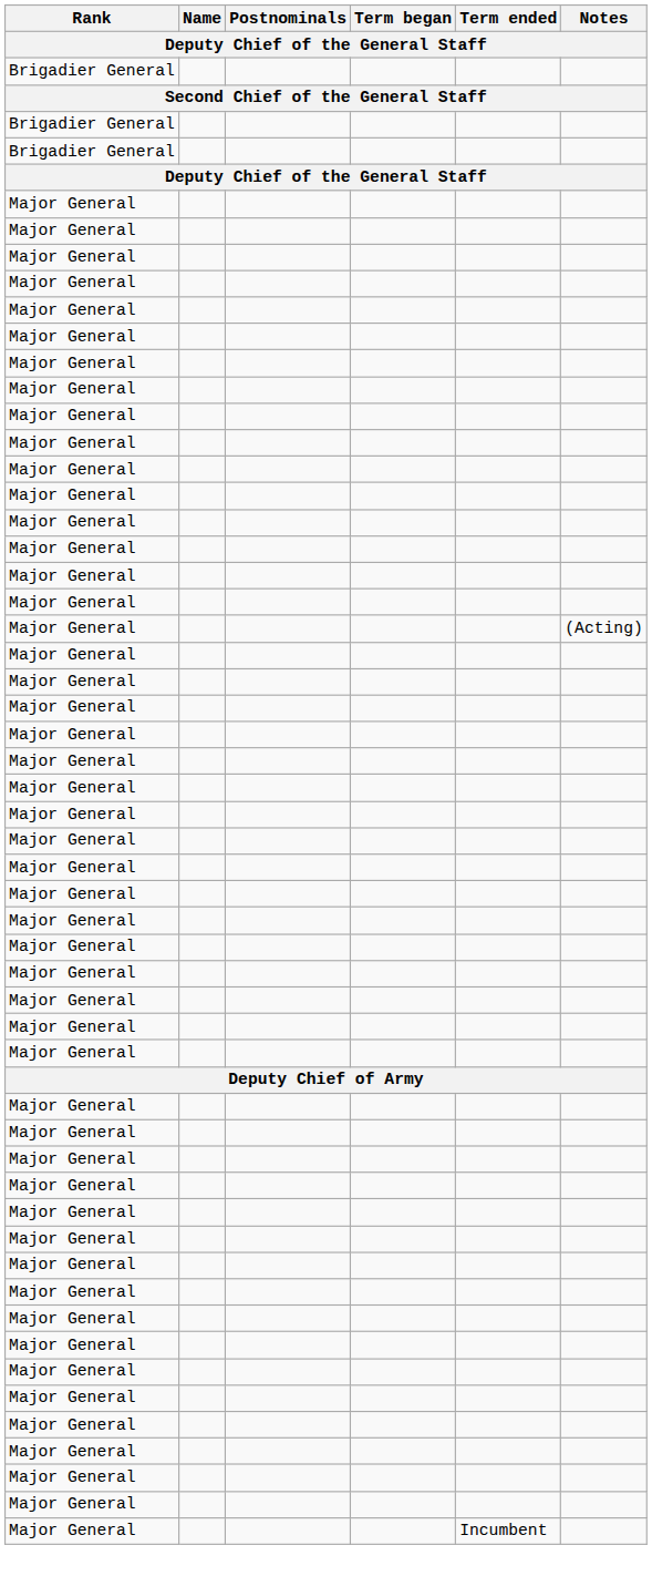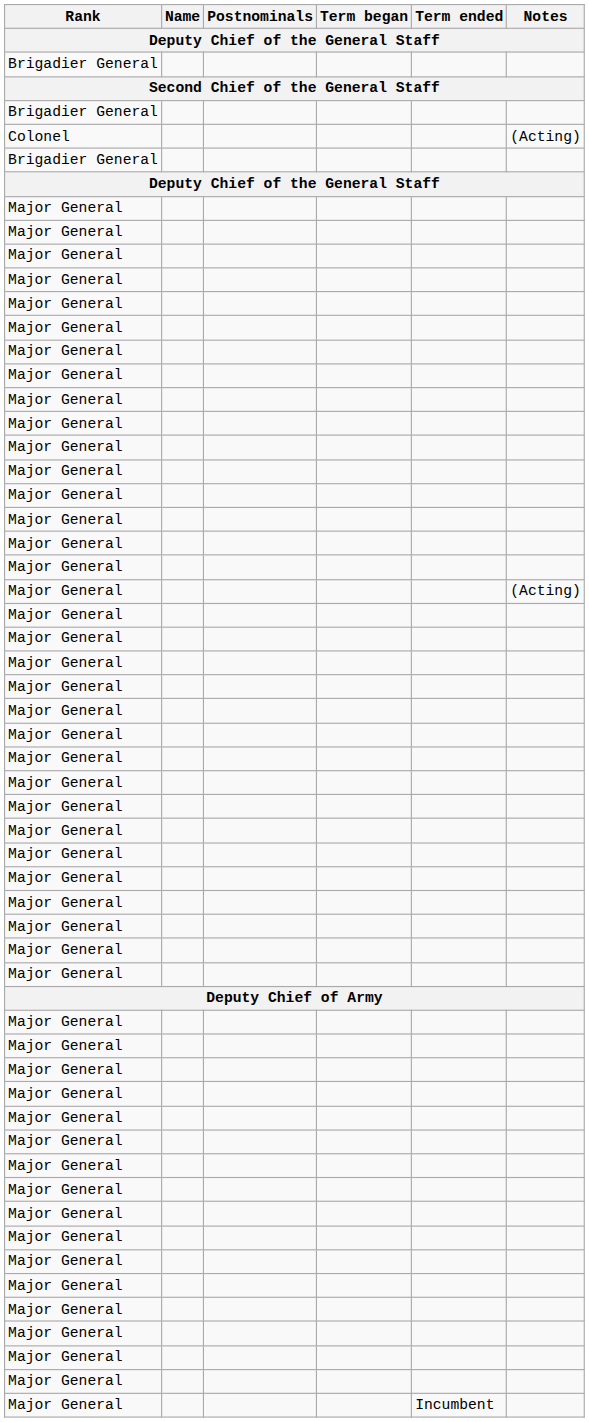 <table class="wikitable sortable">
 <tr>
 <th>Rank</th>
 <th>Name</th>
 <th>Postnominals</th>
 <th>Term began</th>
 <th>Term ended</th>
 <th class="unsortable">Notes</th>
 </tr>
 <tr>
 <th colspan=6 background=white>Deputy Chief of the General Staff</th>
 </tr>
 <tr>
 <td>Brigadier General</td>
 <td></td>
 <td></td>
 <td></td>
 <td></td>
 <td></td>
 </tr>
 <tr>
 <th colspan=6 background=white>Second Chief of the General Staff</th>
 </tr>
 <tr>
 <td>Brigadier General</td>
 <td></td>
 <td></td>
 <td></td>
 <td></td>
 <td></td>
+</tr>
+<tr>
+<td>Colonel</td>
+<td></td>
+<td></td>
+<td></td>
+<td></td>
+<td>(Acting)</td>
 </tr>
 <tr>
 <td>Brigadier General</td>
 <td></td>
 <td></td>
 <td></td>
 <td></td>
 <td></td>
 </tr>
 <tr>
 <th colspan=6 background=white>Deputy Chief of the General Staff</th>
 </tr>
 <tr>
 <td>Major General</td>
 <td></td>
 <td></td>
 <td></td>
 <td></td>
 <td></td>
 </tr>
 <tr>
 <td>Major General</td>
 <td></td>
 <td></td>
 <td></td>
 <td></td>
 <td></td>
 </tr>
 <tr>
 <td>Major General</td>
 <td></td>
 <td></td>
 <td></td>
 <td></td>
 <td></td>
 </tr>
 <tr>
 <td>Major General</td>
 <td></td>
 <td></td>
 <td></td>
 <td></td>
 <td></td>
 </tr>
 <tr>
 <td>Major General</td>
 <td></td>
 <td></td>
 <td></td>
 <td></td>
 <td></td>
 </tr>
 <tr>
 <td>Major General</td>
 <td></td>
 <td></td>
 <td></td>
 <td></td>
 <td></td>
 </tr>
 <tr>
 <td>Major General</td>
 <td></td>
 <td></td>
 <td></td>
 <td></td>
 <td></td>
 </tr>
 <tr>
 <td>Major General</td>
 <td></td>
 <td></td>
 <td></td>
 <td></td>
 <td></td>
 </tr>
 <tr>
 <td>Major General</td>
 <td></td>
 <td></td>
 <td></td>
 <td></td>
 <td></td>
 </tr>
 <tr>
 <td>Major General</td>
 <td></td>
 <td></td>
 <td></td>
 <td></td>
 <td></td>
 </tr>
 <tr>
 <td>Major General</td>
 <td></td>
 <td></td>
 <td></td>
 <td></td>
 <td></td>
 </tr>
 <tr>
 <td>Major General</td>
 <td></td>
 <td></td>
 <td></td>
 <td></td>
 <td></td>
 </tr>
 <tr>
 <td>Major General</td>
 <td></td>
 <td></td>
 <td></td>
 <td></td>
 <td></td>
 </tr>
 <tr>
 <td>Major General</td>
 <td></td>
 <td></td>
 <td></td>
 <td></td>
 <td></td>
 </tr>
 <tr>
 <td>Major General</td>
 <td></td>
 <td></td>
 <td></td>
 <td></td>
 <td></td>
 </tr>
 <tr>
 <td>Major General</td>
 <td></td>
 <td></td>
 <td></td>
 <td></td>
 <td></td>
 </tr>
 <tr>
 <td>Major General</td>
 <td></td>
 <td></td>
 <td></td>
 <td></td>
 <td>(Acting)</td>
 </tr>
 <tr>
 <td>Major General</td>
 <td></td>
 <td></td>
 <td></td>
 <td></td>
 <td></td>
 </tr>
 <tr>
 <td>Major General</td>
 <td></td>
 <td></td>
 <td></td>
 <td></td>
 <td></td>
 </tr>
 <tr>
 <td>Major General</td>
 <td></td>
 <td></td>
 <td></td>
 <td></td>
 <td></td>
 </tr>
 <tr>
 <td>Major General</td>
 <td></td>
 <td></td>
 <td></td>
 <td></td>
 <td></td>
 </tr>
 <tr>
 <td>Major General</td>
 <td></td>
 <td></td>
 <td></td>
 <td></td>
 <td></td>
 </tr>
 <tr>
 <td>Major General</td>
 <td></td>
 <td></td>
 <td></td>
 <td></td>
 <td></td>
 </tr>
 <tr>
 <td>Major General</td>
 <td></td>
 <td></td>
 <td></td>
 <td></td>
 <td></td>
 </tr>
 <tr>
 <td>Major General</td>
 <td></td>
 <td></td>
 <td></td>
 <td></td>
 <td></td>
 </tr>
 <tr>
 <td>Major General</td>
 <td></td>
 <td></td>
 <td></td>
 <td></td>
 <td></td>
 </tr>
 <tr>
 <td>Major General</td>
 <td></td>
 <td></td>
 <td></td>
 <td></td>
 <td></td>
 </tr>
 <tr>
 <td>Major General</td>
 <td></td>
 <td></td>
 <td></td>
 <td></td>
 <td></td>
 </tr>
 <tr>
 <td>Major General</td>
 <td></td>
 <td></td>
 <td></td>
 <td></td>
 <td></td>
 </tr>
 <tr>
 <td>Major General</td>
 <td></td>
 <td></td>
 <td></td>
 <td></td>
 <td></td>
 </tr>
 <tr>
 <td>Major General</td>
 <td></td>
 <td></td>
 <td></td>
 <td></td>
 <td></td>
 </tr>
 <tr>
 <td>Major General</td>
 <td></td>
 <td></td>
 <td></td>
 <td></td>
 <td></td>
 </tr>
 <tr>
 <td>Major General</td>
 <td></td>
 <td></td>
 <td></td>
 <td></td>
 <td></td>
 </tr>
 <tr>
 <th colspan=6 background=white>Deputy Chief of Army</th>
 </tr>
 <tr>
 <td>Major General</td>
 <td></td>
 <td></td>
 <td></td>
 <td></td>
 <td></td>
 </tr>
 <tr>
 <td>Major General</td>
 <td></td>
 <td></td>
 <td></td>
 <td></td>
 <td></td>
 </tr>
 <tr>
 <td>Major General</td>
 <td></td>
 <td></td>
 <td></td>
 <td></td>
 <td></td>
 </tr>
 <tr>
 <td>Major General</td>
 <td></td>
 <td></td>
 <td></td>
 <td></td>
 <td></td>
 </tr>
 <tr>
 <td>Major General</td>
 <td></td>
 <td></td>
 <td></td>
 <td></td>
 <td></td>
 </tr>
 <tr>
 <td>Major General</td>
 <td></td>
 <td></td>
 <td></td>
 <td></td>
 <td></td>
 </tr>
 <tr>
 <td>Major General</td>
 <td></td>
 <td></td>
 <td></td>
 <td></td>
 <td></td>
 </tr>
 <tr>
 <td>Major General</td>
 <td></td>
 <td></td>
 <td></td>
 <td></td>
 <td></td>
 </tr>
 <tr>
 <td>Major General</td>
 <td></td>
 <td></td>
 <td></td>
 <td></td>
 <td></td>
 </tr>
 <tr>
 <td>Major General</td>
 <td></td>
 <td></td>
 <td></td>
 <td></td>
 <td></td>
 </tr>
 <tr>
 <td>Major General</td>
 <td></td>
 <td></td>
 <td></td>
 <td></td>
 <td></td>
 </tr>
 <tr>
 <td>Major General</td>
 <td></td>
 <td></td>
 <td></td>
 <td></td>
 <td></td>
 </tr>
 <tr>
 <td>Major General</td>
 <td></td>
 <td></td>
 <td></td>
 <td></td>
 <td></td>
 </tr>
 <tr>
 <td>Major General</td>
 <td></td>
 <td></td>
 <td></td>
 <td></td>
 <td></td>
 </tr>
 <tr>
 <td>Major General</td>
 <td></td>
 <td></td>
 <td></td>
 <td></td>
 <td></td>
 </tr>
 <tr>
 <td>Major General</td>
 <td></td>
 <td></td>
 <td></td>
 <td></td>
 <td></td>
 </tr>
 <tr>
 <td>Major General</td>
 <td></td>
 <td></td>
 <td></td>
 <td>Incumbent</td>
 <td></td>
 </tr>
 </table>
